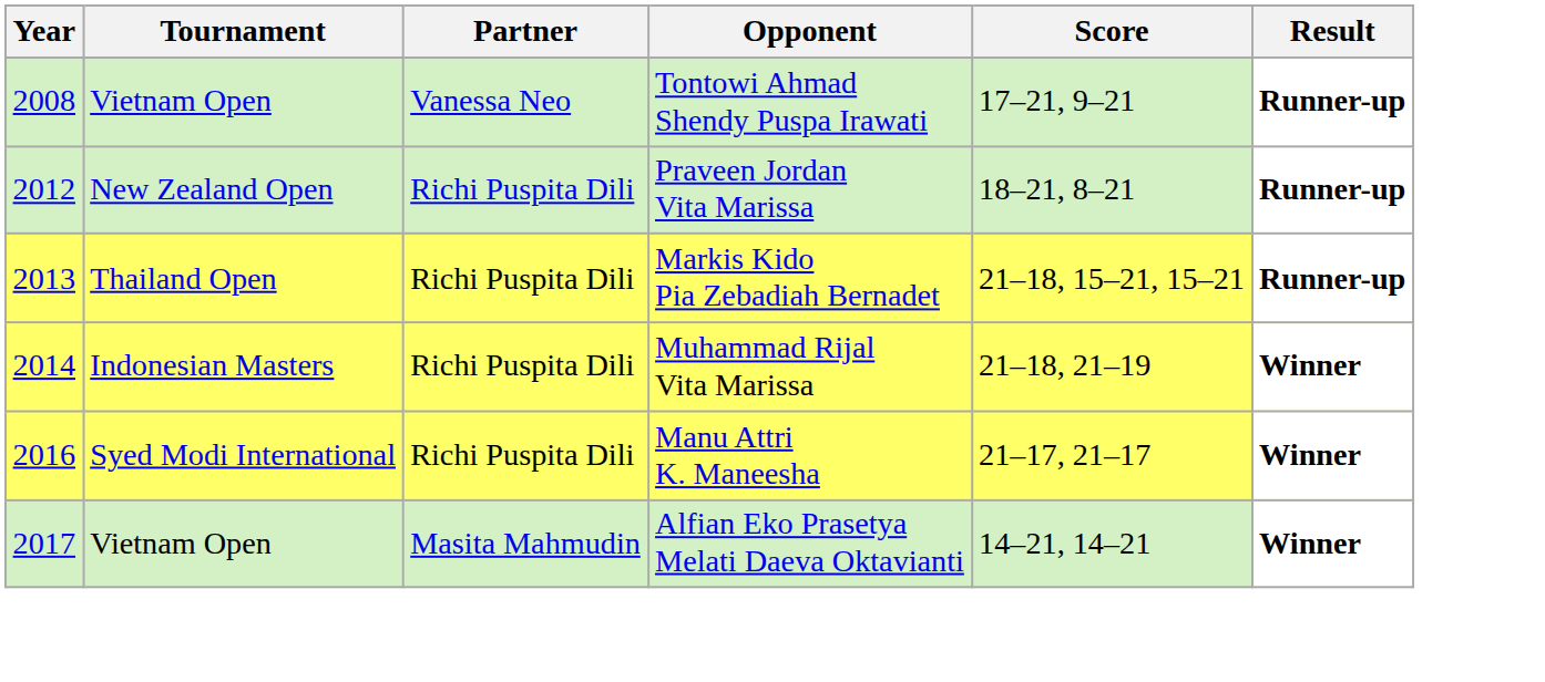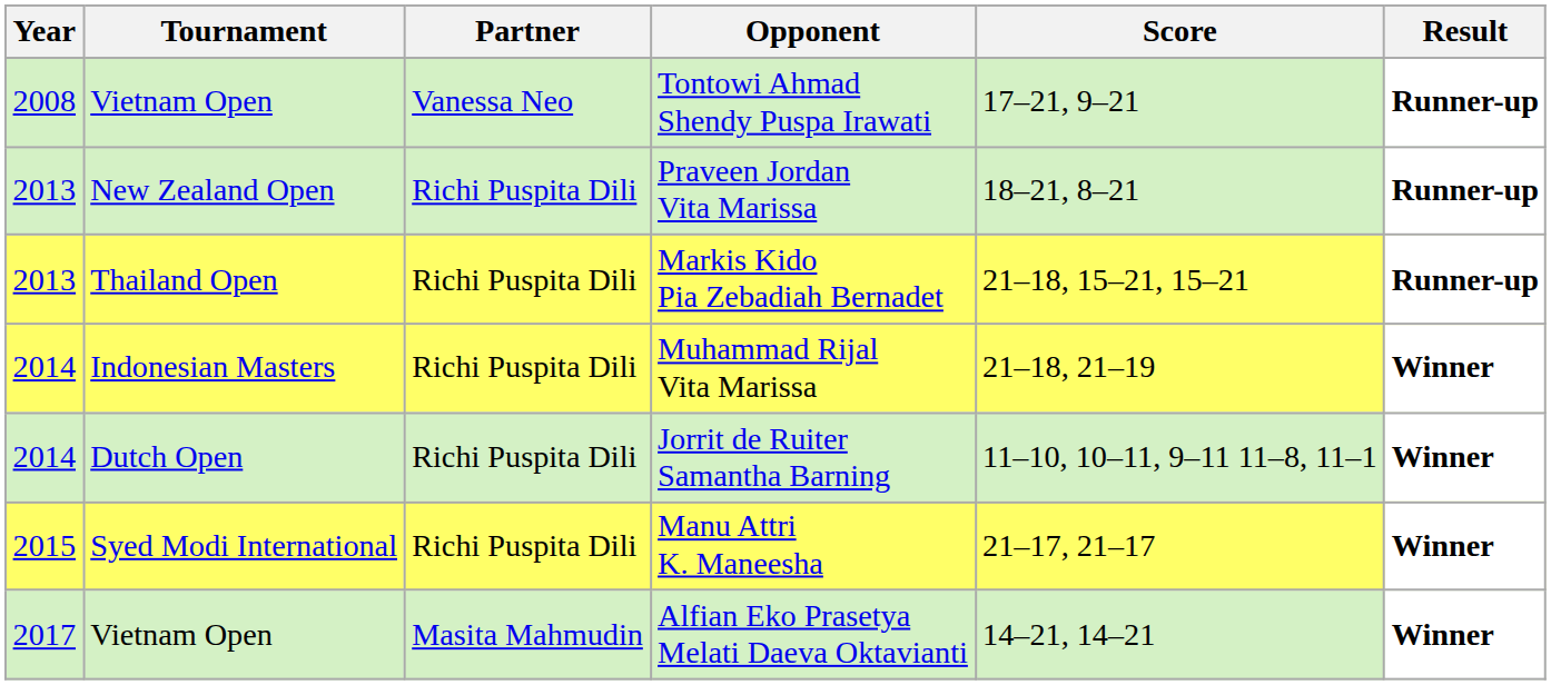 <table class="sortable wikitable" style="font-size: 90%">
 <tr>
 <th>Year</th>
 <th>Tournament</th>
 <th>Partner</th>
 <th>Opponent</th>
 <th>Score</th>
 <th>Result</th>
 </tr>
 <tr style="background:#D4F1C5">
 <td align="center"><a href='#'>2008</a></td>
 <td align="left"><a href='#'>Vietnam Open</a></td>
 <td align="left"> <a href='#'>Vanessa Neo</a></td>
 <td align="left"> <a href='#'>Tontowi Ahmad</a><br> <a href='#'>Shendy Puspa Irawati</a></td>
 <td align="left">17–21, 9–21</td>
 <td style="text-align:left; background:white"> <strong>Runner-up</strong></td>
 </tr>
 <tr style="background:#D4F1C5">
-<td align="center"><a href='#'>2012</a></td>
+<td align="center"><a href='#'>2013</a></td>
 <td align="left"><a href='#'>New Zealand Open</a></td>
 <td align="left"> <a href='#'>Richi Puspita Dili</a></td>
 <td align="left"> <a href='#'>Praveen Jordan</a><br> <a href='#'>Vita Marissa</a></td>
 <td align="left">18–21, 8–21</td>
 <td style="text-align:left; background:white"> <strong>Runner-up</strong></td>
 </tr>
 <tr style="background:#FFFF67">
 <td align="center"><a href='#'>2013</a></td>
 <td align="left"><a href='#'>Thailand Open</a></td>
 <td align="left"> Richi Puspita Dili</td>
 <td align="left"> <a href='#'>Markis Kido</a><br> <a href='#'>Pia Zebadiah Bernadet</a></td>
 <td align="left">21–18, 15–21, 15–21</td>
 <td style="text-align:left; background:white"> <strong>Runner-up</strong></td>
 </tr>
 <tr style="background:#FFFF67">
 <td align="center"><a href='#'>2014</a></td>
 <td align="left"><a href='#'>Indonesian Masters</a></td>
 <td align="left"> Richi Puspita Dili</td>
 <td align="left"> <a href='#'>Muhammad Rijal</a><br> Vita Marissa</td>
 <td align="left">21–18, 21–19</td>
 <td style="text-align:left; background:white"> <strong>Winner</strong></td>
 </tr>
+<tr style="background:#D4F1C5">
+<td align="center"><a href='#'>2014</a></td>
+<td align="left"><a href='#'>Dutch Open</a></td>
+<td align="left"> Richi Puspita Dili</td>
+<td align="left"> <a href='#'>Jorrit de Ruiter</a><br> <a href='#'>Samantha Barning</a></td>
+<td align="left">11–10, 10–11, 9–11 11–8, 11–1</td>
+<td style="text-align:left; background:white"> <strong>Winner</strong></td>
+</tr>
 <tr style="background:#FFFF67">
-<td align="center"><a href='#'>2016</a></td>
+<td align="center"><a href='#'>2015</a></td>
 <td align="left"><a href='#'>Syed Modi International</a></td>
 <td align="left"> Richi Puspita Dili</td>
 <td align="left"> <a href='#'>Manu Attri</a><br> <a href='#'>K. Maneesha</a></td>
 <td align="left">21–17, 21–17</td>
 <td style="text-align:left; background:white"> <strong>Winner</strong></td>
 </tr>
 <tr style="background:#D4F1C5">
 <td align="center"><a href='#'>2017</a></td>
 <td align="left">Vietnam Open</td>
 <td align="left"> <a href='#'>Masita Mahmudin</a></td>
 <td align="left"> <a href='#'>Alfian Eko Prasetya</a><br> <a href='#'>Melati Daeva Oktavianti</a></td>
 <td align="left">14–21, 14–21</td>
 <td style="text-align:left; background:white"> <strong>Winner</strong></td>
 </tr>
 </table>
